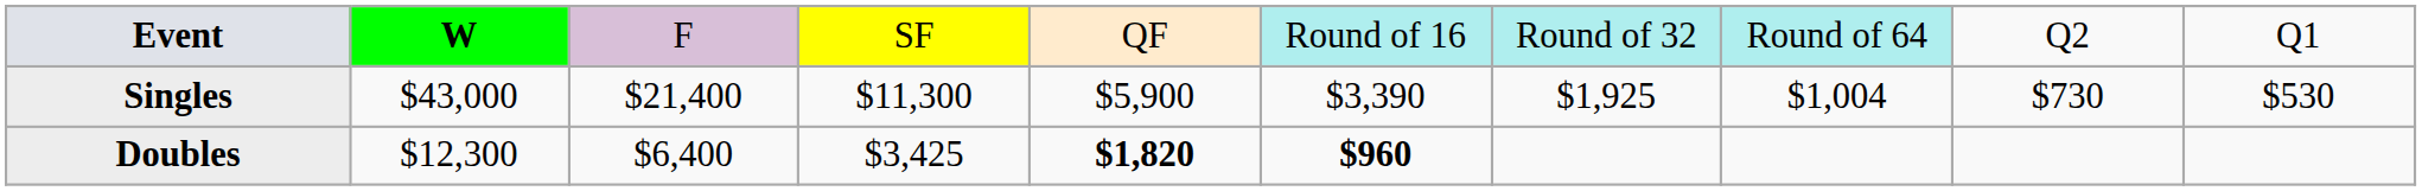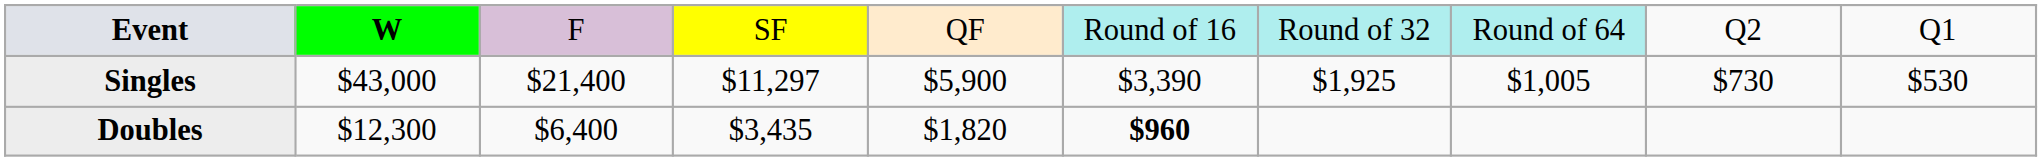 <table class=wikitable style=font-size:90%;text-align:center>
 <tr>
 <td width=130 bgcolor=dfe2e9><strong>Event</strong></td>
 <td width=80 bgcolor=lime><strong>W</strong></td>
 <td width=85 bgcolor=thistle>F</td>
 <td width=85 bgcolor=ffff00>SF</td>
 <td width=85 bgcolor=ffebcd>QF</td>
 <td width=85 bgcolor=afeeee>Round of 16</td>
 <td width=85 bgcolor=afeeee>Round of 32</td>
 <td width=85 bgcolor=afeeee>Round of 64</td>
 <td width=85>Q2</td>
 <td width=85>Q1</td>
 </tr>
 <tr>
 <th style=background:#ededed>Singles</th>
 <td>$43,000</td>
 <td>$21,400</td>
-<td>$11,300</td>
+<td>$11,297</td>
 <td>$5,900</td>
 <td>$3,390</td>
 <td>$1,925</td>
-<td>$1,004</td>
+<td>$1,005</td>
 <td>$730</td>
 <td>$530</td>
 </tr>
 <tr>
 <th style=background:#ededed>Doubles</th>
 <td>$12,300</td>
 <td>$6,400</td>
-<td>$3,425</td>
-<td><strong>$1,820</strong></td>
+<td>$3,435</td>
+<td>$1,820</td>
 <td><strong>$960</strong></td>
 <td></td>
 <td></td>
 <td></td>
 <td></td>
 </tr>
 </table>
